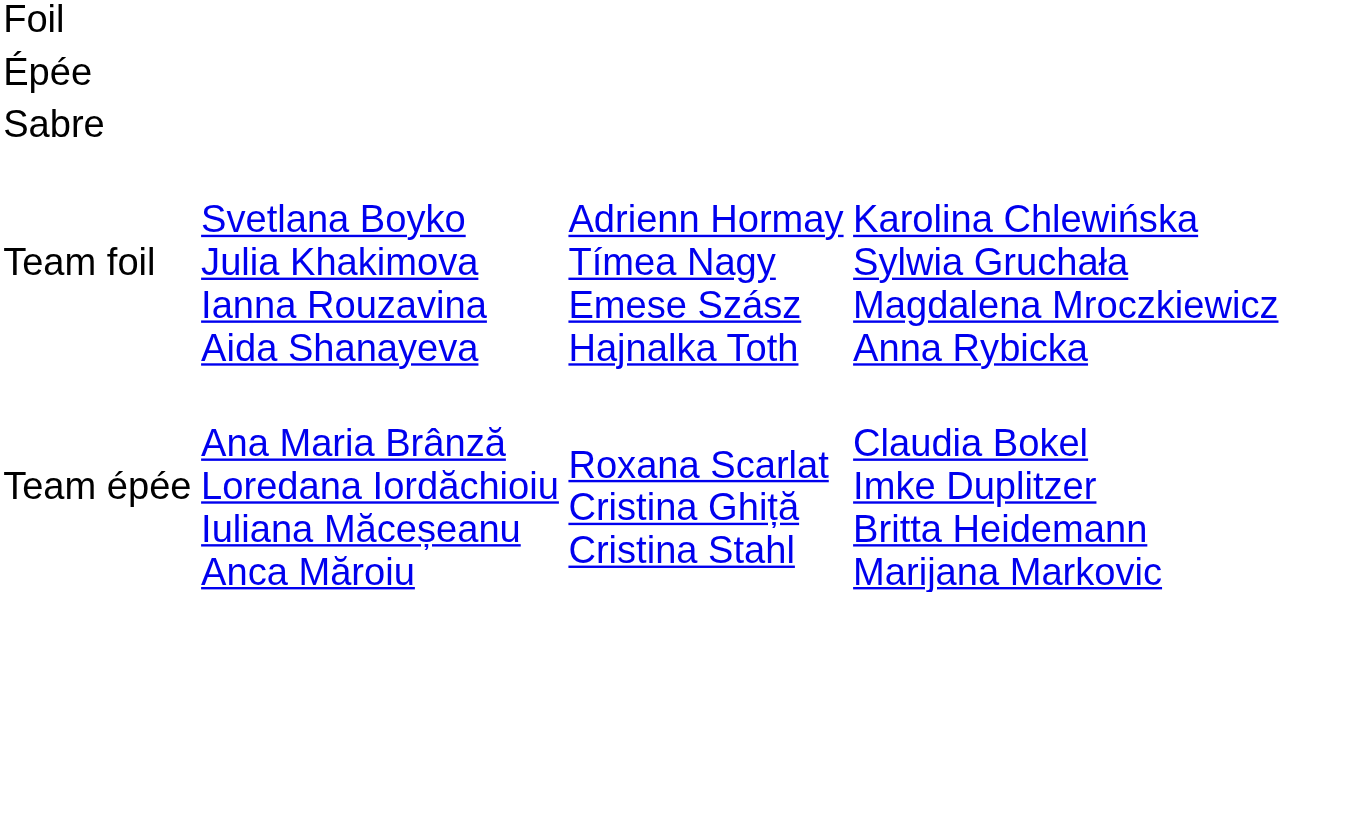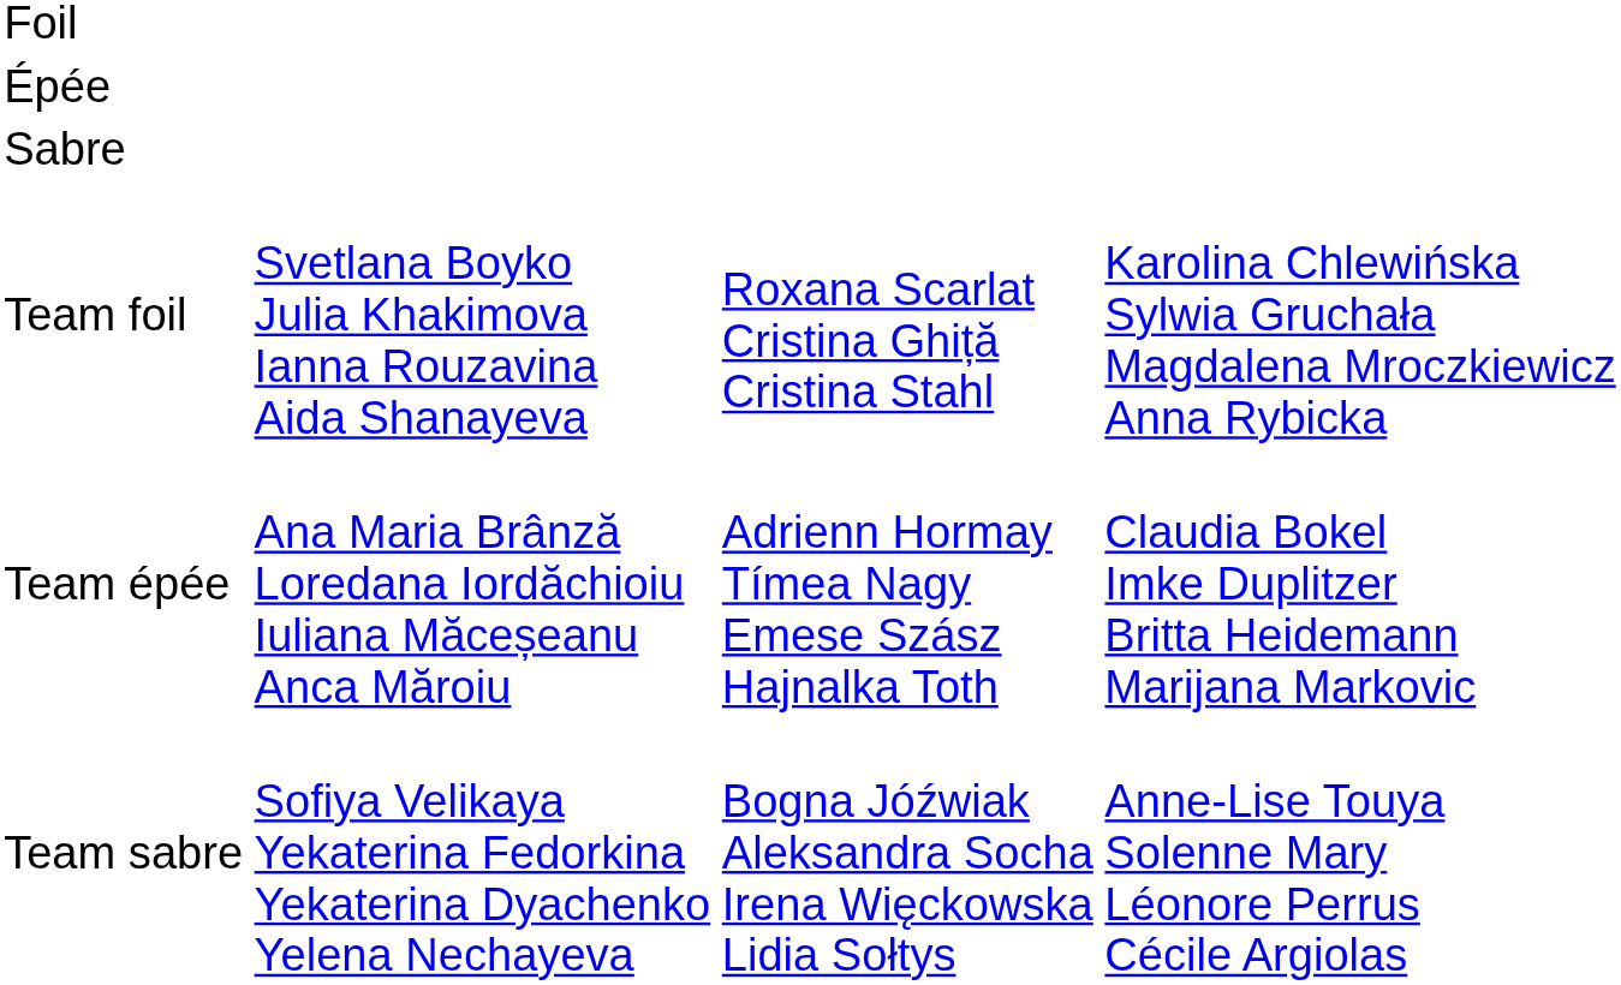 <table>
 <tr>
 <td>Foil</td>
 <td></td>
 <td></td>
 <td><br></td>
 </tr>
 <tr>
 <td>Épée</td>
 <td></td>
 <td></td>
 <td><br></td>
 </tr>
 <tr>
 <td>Sabre</td>
 <td></td>
 <td></td>
 <td><br></td>
 </tr>
 <tr>
 <td>Team foil</td>
 <td><br><a href='#'>Svetlana Boyko</a><br><a href='#'>Julia Khakimova</a><br><a href='#'>Ianna Rouzavina</a><br><a href='#'>Aida Shanayeva</a></td>
-<td><br><a href='#'>Adrienn Hormay</a><br><a href='#'>Tímea Nagy</a><br><a href='#'>Emese Szász</a><br><a href='#'>Hajnalka Toth</a></td>
+<td><br><a href='#'>Roxana Scarlat</a><br><a href='#'>Cristina Ghiță</a><br><a href='#'>Cristina Stahl</a></td>
 <td><br><a href='#'>Karolina Chlewińska</a><br><a href='#'>Sylwia Gruchała</a><br><a href='#'>Magdalena Mroczkiewicz</a><br><a href='#'>Anna Rybicka</a></td>
 </tr>
 <tr>
 <td>Team épée</td>
 <td><br><a href='#'>Ana Maria Brânză</a><br><a href='#'>Loredana Iordăchioiu</a><br><a href='#'>Iuliana Măceșeanu</a><br><a href='#'>Anca Măroiu</a></td>
-<td><br><a href='#'>Roxana Scarlat</a><br><a href='#'>Cristina Ghiță</a><br><a href='#'>Cristina Stahl</a></td>
+<td><br><a href='#'>Adrienn Hormay</a><br><a href='#'>Tímea Nagy</a><br><a href='#'>Emese Szász</a><br><a href='#'>Hajnalka Toth</a></td>
 <td><br><a href='#'>Claudia Bokel</a><br><a href='#'>Imke Duplitzer</a><br><a href='#'>Britta Heidemann</a><br><a href='#'>Marijana Markovic</a></td>
 </tr>
+<tr>
+<td>Team sabre</td>
+<td><br><a href='#'>Sofiya Velikaya</a><br><a href='#'>Yekaterina Fedorkina</a><br><a href='#'>Yekaterina Dyachenko</a><br><a href='#'>Yelena Nechayeva</a></td>
+<td><br><a href='#'>Bogna Jóźwiak</a><br><a href='#'>Aleksandra Socha</a><br><a href='#'>Irena Więckowska</a><br><a href='#'>Lidia Sołtys</a></td>
+<td><br><a href='#'>Anne-Lise Touya</a><br><a href='#'>Solenne Mary</a><br><a href='#'>Léonore Perrus</a><br><a href='#'>Cécile Argiolas</a></td>
+</tr>
 </table>
